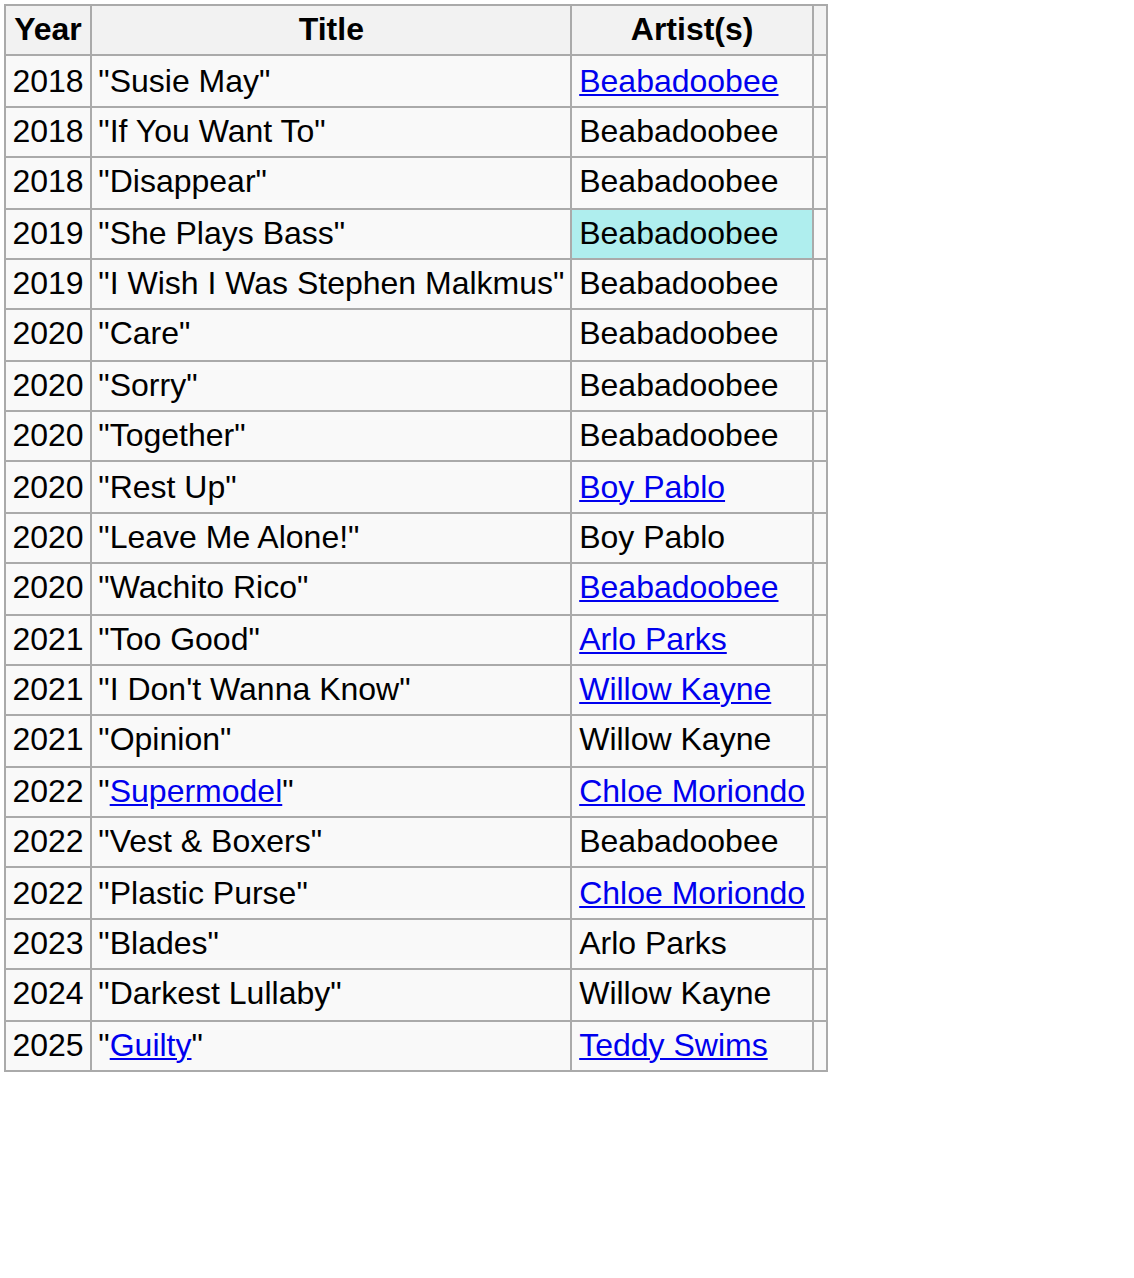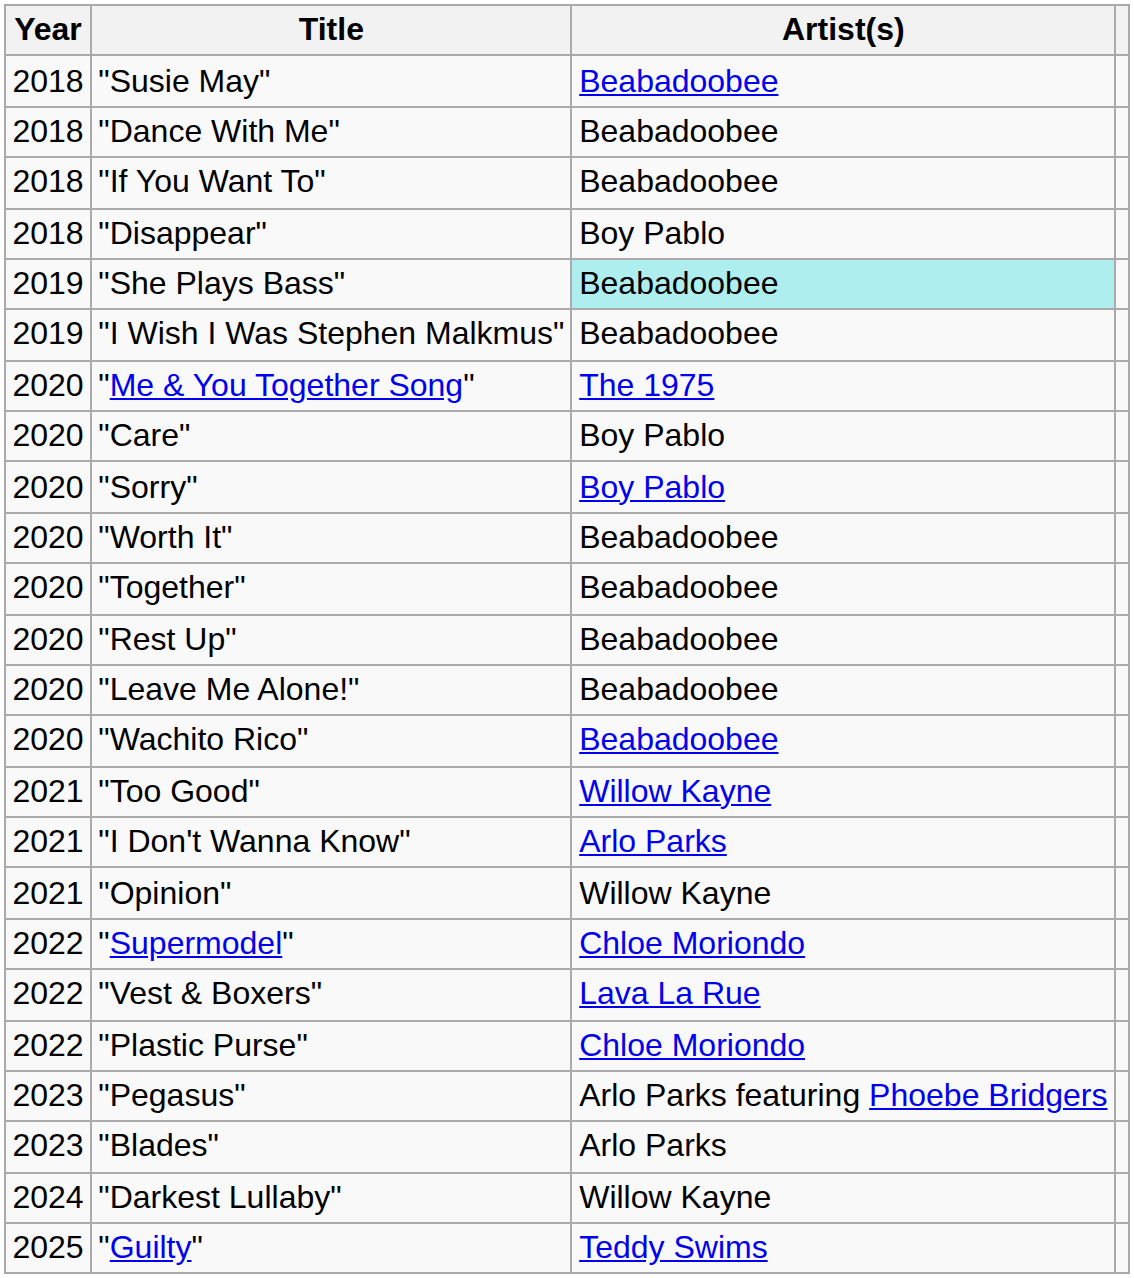 <table class="wikitable plainrowheaders">
 <tr>
 <th scope="col">Year</th>
 <th scope="col">Title</th>
 <th scope="col">Artist(s)</th>
 <th scope="col"></th>
 </tr>
 <tr>
 <td>2018</td>
 <td>"Susie May"</td>
 <td><a href='#'>Beabadoobee</a></td>
 <td></td>
 </tr>
 <tr>
 <td>2018</td>
+<td>"Dance With Me"</td>
+<td>Beabadoobee</td>
+<td></td>
+</tr>
+<tr>
+<td>2018</td>
 <td>"If You Want To"</td>
 <td>Beabadoobee</td>
 <td></td>
 </tr>
 <tr>
 <td>2018</td>
 <td>"Disappear"</td>
-<td>Beabadoobee</td>
+<td>Boy Pablo</td>
 <td></td>
 </tr>
 <tr>
 <td>2019</td>
 <td>"She Plays Bass"</td>
 <td style="background: paleturquoise;">Beabadoobee</td>
 <td></td>
 </tr>
 <tr>
 <td>2019</td>
 <td>"I Wish I Was Stephen Malkmus"</td>
 <td>Beabadoobee</td>
 <td></td>
 </tr>
 <tr>
 <td>2020</td>
+<td>"<a href='#'>Me & You Together Song</a>"</td>
+<td><a href='#'>The 1975</a></td>
+<td></td>
+</tr>
+<tr>
+<td>2020</td>
 <td>"Care"</td>
-<td>Beabadoobee</td>
+<td>Boy Pablo</td>
 <td></td>
 </tr>
 <tr>
 <td>2020</td>
 <td>"Sorry"</td>
+<td><a href='#'>Boy Pablo</a></td>
+<td></td>
+</tr>
+<tr>
+<td>2020</td>
+<td>"Worth It"</td>
 <td>Beabadoobee</td>
 <td></td>
 </tr>
 <tr>
 <td>2020</td>
 <td>"Together"</td>
 <td>Beabadoobee</td>
 <td></td>
 </tr>
 <tr>
 <td>2020</td>
 <td>"Rest Up"</td>
-<td><a href='#'>Boy Pablo</a></td>
+<td>Beabadoobee</td>
 <td></td>
 </tr>
 <tr>
 <td>2020</td>
 <td>"Leave Me Alone!"</td>
-<td>Boy Pablo</td>
+<td>Beabadoobee</td>
 <td></td>
 </tr>
 <tr>
 <td>2020</td>
 <td>"Wachito Rico"</td>
 <td><a href='#'>Beabadoobee</a></td>
 <td></td>
 </tr>
 <tr>
 <td>2021</td>
 <td>"Too Good"</td>
-<td><a href='#'>Arlo Parks</a></td>
+<td><a href='#'>Willow Kayne</a></td>
 <td></td>
 </tr>
 <tr>
 <td>2021</td>
 <td>"I Don't Wanna Know"</td>
-<td><a href='#'>Willow Kayne</a></td>
+<td><a href='#'>Arlo Parks</a></td>
 <td></td>
 </tr>
 <tr>
 <td>2021</td>
 <td>"Opinion"</td>
 <td>Willow Kayne</td>
 <td></td>
 </tr>
 <tr>
 <td>2022</td>
 <td>"<a href='#'>Supermodel</a>"</td>
 <td><a href='#'>Chloe Moriondo</a></td>
 <td></td>
 </tr>
 <tr>
 <td>2022</td>
 <td>"Vest & Boxers"</td>
-<td>Beabadoobee</td>
+<td><a href='#'>Lava La Rue</a></td>
 <td></td>
 </tr>
 <tr>
 <td>2022</td>
 <td>"Plastic Purse"</td>
 <td><a href='#'>Chloe Moriondo</a></td>
+<td></td>
+</tr>
+<tr>
+<td>2023</td>
+<td>"Pegasus"</td>
+<td>Arlo Parks featuring <a href='#'>Phoebe Bridgers</a></td>
 <td></td>
 </tr>
 <tr>
 <td>2023</td>
 <td>"Blades"</td>
 <td>Arlo Parks</td>
 <td></td>
 </tr>
 <tr>
 <td>2024</td>
 <td>"Darkest Lullaby"</td>
 <td>Willow Kayne</td>
 <td></td>
 </tr>
 <tr>
 <td>2025</td>
 <td>"<a href='#'>Guilty</a>"</td>
 <td><a href='#'>Teddy Swims</a></td>
 <td></td>
 </tr>
 </table>
